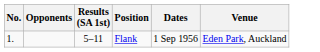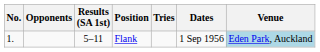 <table class="wikitable sortable">
 <tr>
 <th>No.</th>
 <th>Opponents</th>
 <th>Results<br>(SA 1st)</th>
 <th>Position</th>
+<th>Tries</th>
 <th>Dates</th>
 <th>Venue</th>
 </tr>
 <tr>
 <td>1.</td>
 <td></td>
 <td align="center">5–11</td>
 <td><a href='#'>Flank</a></td>
+<td></td>
 <td>1 Sep 1956</td>
-<td><a href='#'>Eden Park</a>, Auckland</td>
+<td style="background: lightblue;"><a href='#'>Eden Park</a>, Auckland</td>
 </tr>
 </table>
